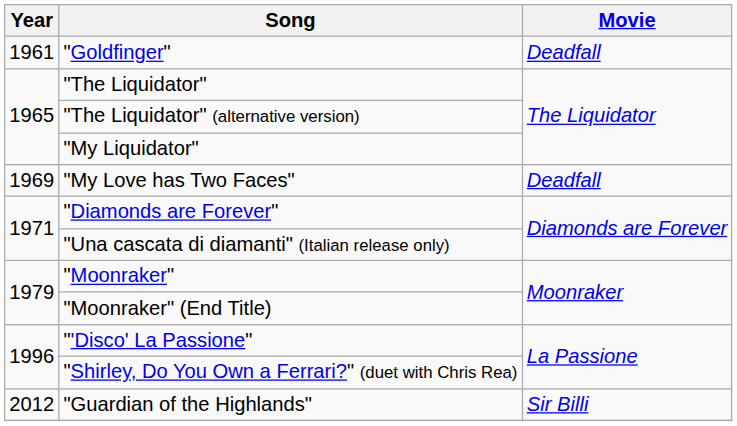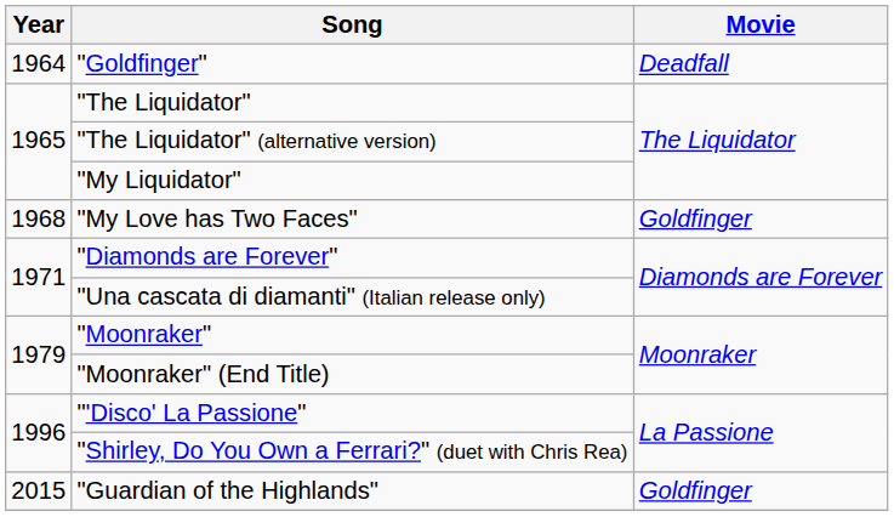 <table class="wikitable">
 <tr>
 <th>Year</th>
 <th>Song</th>
 <th><a href='#'>Movie</a></th>
 </tr>
 <tr>
-<td>1961</td>
+<td>1964</td>
 <td>"<a href='#'>Goldfinger</a>"</td>
 <td><em><a href='#'>Deadfall</a></em></td>
 </tr>
 <tr>
 <td rowspan="3">1965</td>
 <td>"The Liquidator"</td>
 <td rowspan="3"><em><a href='#'>The Liquidator</a></em></td>
 </tr>
 <tr>
 <td>"The Liquidator" <small>(alternative version)</small></td>
 </tr>
 <tr>
 <td>"My Liquidator"</td>
 </tr>
 <tr>
-<td>1969</td>
+<td>1968</td>
 <td>"My Love has Two Faces"</td>
-<td><em><a href='#'>Deadfall</a></em></td>
+<td><em><a href='#'>Goldfinger</a></em></td>
 </tr>
 <tr>
 <td rowspan="2">1971</td>
 <td>"<a href='#'>Diamonds are Forever</a>"</td>
 <td rowspan="2"><em><a href='#'>Diamonds are Forever</a></em></td>
 </tr>
 <tr>
 <td>"Una cascata di diamanti" <small>(Italian release only)</small></td>
 </tr>
 <tr>
 <td rowspan="2">1979</td>
 <td>"<a href='#'>Moonraker</a>"</td>
 <td rowspan="2"><em><a href='#'>Moonraker</a></em></td>
 </tr>
 <tr>
 <td>"Moonraker" (End Title)</td>
 </tr>
 <tr>
 <td rowspan="2">1996</td>
 <td>"<a href='#'>'Disco' La Passione</a>"</td>
 <td rowspan="2"><em><a href='#'>La Passione</a></em></td>
 </tr>
 <tr>
 <td>"<a href='#'>Shirley, Do You Own a Ferrari?</a>" <small>(duet with Chris Rea)</small></td>
 </tr>
 <tr>
-<td>2012</td>
+<td>2015</td>
 <td>"Guardian of the Highlands"</td>
-<td><em><a href='#'>Sir Billi</a></em></td>
+<td><em><a href='#'>Goldfinger</a></em></td>
 </tr>
 <tr>
 </tr>
 </table>
